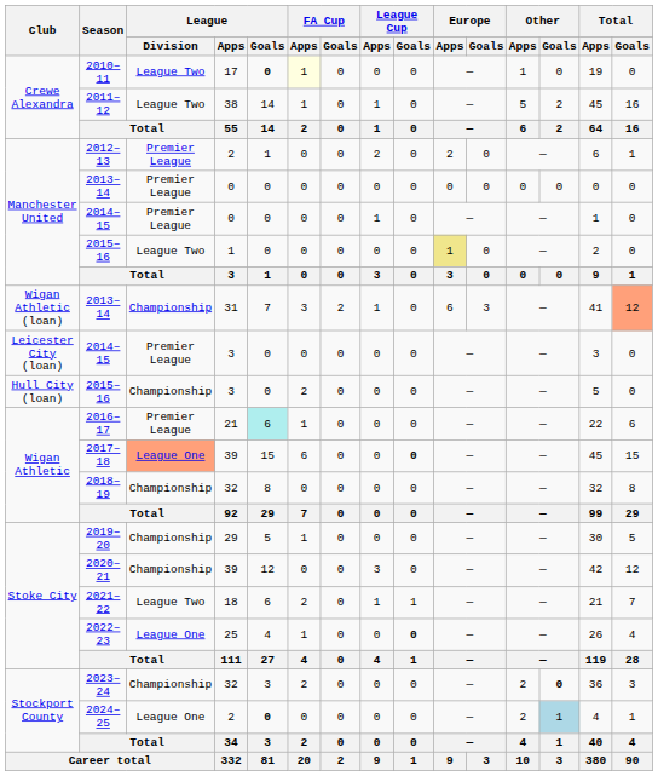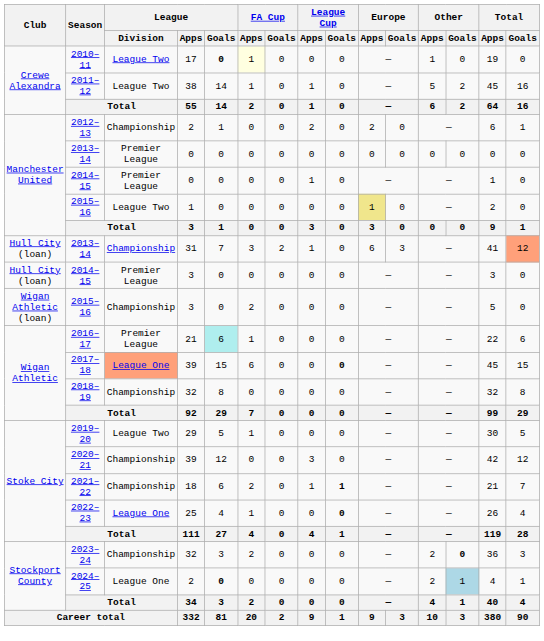 <table class="wikitable" style="text-align:center">
 <tr>
 <th rowspan="2">Club</th>
 <th rowspan="2">Season</th>
 <th colspan="3">League</th>
 <th colspan="2"><a href='#'>FA Cup</a></th>
 <th colspan="2"><a href='#'>League Cup</a></th>
 <th colspan="2">Europe</th>
 <th colspan="2">Other</th>
 <th colspan="2">Total</th>
 </tr>
 <tr>
 <th>Division</th>
 <th>Apps</th>
 <th>Goals</th>
 <th>Apps</th>
 <th>Goals</th>
 <th>Apps</th>
 <th>Goals</th>
 <th>Apps</th>
 <th>Goals</th>
 <th>Apps</th>
 <th>Goals</th>
 <th>Apps</th>
 <th>Goals</th>
 </tr>
 <tr>
 <td rowspan="3"><a href='#'>Crewe Alexandra</a></td>
 <td><a href='#'>2010–11</a></td>
 <td><a href='#'>League Two</a></td>
 <td>17</td>
 <td><strong>0</strong></td>
 <td style="background: lightyellow;">1</td>
 <td>0</td>
 <td>0</td>
 <td>0</td>
 <td colspan="2">—</td>
 <td>1</td>
 <td>0</td>
 <td>19</td>
 <td>0</td>
 </tr>
 <tr>
 <td><a href='#'>2011–12</a></td>
 <td>League Two</td>
 <td>38</td>
 <td>14</td>
 <td>1</td>
 <td>0</td>
 <td>1</td>
 <td>0</td>
 <td colspan="2">—</td>
 <td>5</td>
 <td>2</td>
 <td>45</td>
 <td>16</td>
 </tr>
 <tr>
 <th colspan=2>Total</th>
 <th>55</th>
 <th>14</th>
 <th>2</th>
 <th>0</th>
 <th>1</th>
 <th>0</th>
 <th colspan="2">—</th>
 <th>6</th>
 <th>2</th>
 <th>64</th>
 <th>16</th>
 </tr>
 <tr>
 <td rowspan=5><a href='#'>Manchester United</a></td>
 <td><a href='#'>2012–13</a></td>
-<td><a href='#'>Premier League</a></td>
+<td>Championship</td>
 <td>2</td>
 <td>1</td>
 <td>0</td>
 <td>0</td>
 <td>2</td>
 <td>0</td>
 <td>2</td>
 <td>0</td>
 <td colspan="2">—</td>
 <td>6</td>
 <td>1</td>
 </tr>
 <tr>
 <td><a href='#'>2013–14</a></td>
 <td>Premier League</td>
 <td>0</td>
 <td>0</td>
 <td>0</td>
 <td>0</td>
 <td>0</td>
 <td>0</td>
 <td>0</td>
 <td>0</td>
 <td>0</td>
 <td>0</td>
 <td>0</td>
 <td>0</td>
 </tr>
 <tr>
 <td><a href='#'>2014–15</a></td>
 <td>Premier League</td>
 <td>0</td>
 <td>0</td>
 <td>0</td>
 <td>0</td>
 <td>1</td>
 <td>0</td>
 <td colspan="2">—</td>
 <td colspan="2">—</td>
 <td>1</td>
 <td>0</td>
 </tr>
 <tr>
 <td><a href='#'>2015–16</a></td>
 <td>League Two</td>
 <td>1</td>
 <td>0</td>
 <td>0</td>
 <td>0</td>
 <td>0</td>
 <td>0</td>
 <td style="background: khaki;">1</td>
 <td>0</td>
 <td colspan="2">—</td>
 <td>2</td>
 <td>0</td>
 </tr>
 <tr>
 <th colspan=2>Total</th>
 <th>3</th>
 <th>1</th>
 <th>0</th>
 <th>0</th>
 <th>3</th>
 <th>0</th>
 <th>3</th>
 <th>0</th>
 <th>0</th>
 <th>0</th>
 <th>9</th>
 <th>1</th>
 </tr>
 <tr>
-<td><a href='#'>Wigan Athletic</a> (loan)</td>
+<td><a href='#'>Hull City</a> (loan)</td>
 <td><a href='#'>2013–14</a></td>
 <td><a href='#'>Championship</a></td>
 <td>31</td>
 <td>7</td>
 <td>3</td>
 <td>2</td>
 <td>1</td>
 <td>0</td>
 <td>6</td>
 <td>3</td>
 <td colspan="2">—</td>
 <td>41</td>
 <td style="background: lightsalmon;">12</td>
 </tr>
 <tr>
-<td><a href='#'>Leicester City</a> (loan)</td>
+<td><a href='#'>Hull City</a> (loan)</td>
 <td><a href='#'>2014–15</a></td>
 <td>Premier League</td>
 <td>3</td>
 <td>0</td>
 <td>0</td>
 <td>0</td>
 <td>0</td>
 <td>0</td>
 <td colspan="2">—</td>
 <td colspan="2">—</td>
 <td>3</td>
 <td>0</td>
 </tr>
 <tr>
-<td><a href='#'>Hull City</a> (loan)</td>
+<td><a href='#'>Wigan Athletic</a> (loan)</td>
 <td><a href='#'>2015–16</a></td>
 <td>Championship</td>
 <td>3</td>
 <td>0</td>
 <td>2</td>
 <td>0</td>
 <td>0</td>
 <td>0</td>
 <td colspan="2">—</td>
 <td colspan="2">—</td>
 <td>5</td>
 <td>0</td>
 </tr>
 <tr>
 <td rowspan="4"><a href='#'>Wigan Athletic</a></td>
 <td><a href='#'>2016–17</a></td>
 <td>Premier League</td>
 <td>21</td>
 <td style="background: paleturquoise;">6</td>
 <td>1</td>
 <td>0</td>
 <td>0</td>
 <td>0</td>
 <td colspan="2">—</td>
 <td colspan="2">—</td>
 <td>22</td>
 <td>6</td>
 </tr>
 <tr>
 <td><a href='#'>2017–18</a></td>
 <td style="background: lightsalmon;"><a href='#'>League One</a></td>
 <td>39</td>
 <td>15</td>
 <td>6</td>
 <td>0</td>
 <td>0</td>
 <td><strong>0</strong></td>
 <td colspan="2">—</td>
 <td colspan="2">—</td>
 <td>45</td>
 <td>15</td>
 </tr>
 <tr>
 <td><a href='#'>2018–19</a></td>
 <td>Championship</td>
 <td>32</td>
 <td>8</td>
 <td>0</td>
 <td>0</td>
 <td>0</td>
 <td>0</td>
 <td colspan="2">—</td>
 <td colspan="2">—</td>
 <td>32</td>
 <td>8</td>
 </tr>
 <tr>
 <th colspan="2">Total</th>
 <th>92</th>
 <th>29</th>
 <th>7</th>
 <th>0</th>
 <th>0</th>
 <th>0</th>
 <th colspan="2">—</th>
 <th colspan="2">—</th>
 <th>99</th>
 <th>29</th>
 </tr>
 <tr>
 <td rowspan=5><a href='#'>Stoke City</a></td>
 <td><a href='#'>2019–20</a></td>
-<td>Championship</td>
+<td>League Two</td>
 <td>29</td>
 <td>5</td>
 <td>1</td>
 <td>0</td>
 <td>0</td>
 <td>0</td>
 <td colspan="2">—</td>
 <td colspan="2">—</td>
 <td>30</td>
 <td>5</td>
 </tr>
 <tr>
 <td><a href='#'>2020–21</a></td>
 <td>Championship</td>
 <td>39</td>
 <td>12</td>
 <td>0</td>
 <td>0</td>
 <td>3</td>
 <td>0</td>
 <td colspan="2">—</td>
 <td colspan="2">—</td>
 <td>42</td>
 <td>12</td>
 </tr>
 <tr>
 <td><a href='#'>2021–22</a></td>
-<td>League Two</td>
+<td>Championship</td>
 <td>18</td>
 <td>6</td>
 <td>2</td>
 <td>0</td>
 <td>1</td>
-<td>1</td>
+<td><strong>1</strong></td>
 <td colspan="2">—</td>
 <td colspan="2">—</td>
 <td>21</td>
 <td>7</td>
 </tr>
 <tr>
 <td><a href='#'>2022–23</a></td>
 <td><a href='#'>League One</a></td>
 <td>25</td>
 <td>4</td>
 <td>1</td>
 <td>0</td>
 <td>0</td>
 <td><strong>0</strong></td>
 <td colspan="2">—</td>
 <td colspan="2">—</td>
 <td>26</td>
 <td>4</td>
 </tr>
 <tr>
 <th colspan=2>Total</th>
 <th>111</th>
 <th>27</th>
 <th>4</th>
 <th>0</th>
 <th>4</th>
 <th>1</th>
 <th colspan="2">—</th>
 <th colspan="2">—</th>
 <th>119</th>
 <th>28</th>
 </tr>
 <tr>
 <td rowspan=3><a href='#'>Stockport County</a></td>
 <td><a href='#'>2023–24</a></td>
 <td>Championship</td>
 <td>32</td>
 <td>3</td>
 <td>2</td>
 <td>0</td>
 <td>0</td>
 <td>0</td>
 <td colspan="2">—</td>
 <td>2</td>
 <td><strong>0</strong></td>
 <td>36</td>
 <td>3</td>
 </tr>
 <tr>
 <td><a href='#'>2024–25</a></td>
 <td>League One</td>
 <td>2</td>
 <td><strong>0</strong></td>
 <td>0</td>
 <td>0</td>
 <td>0</td>
 <td>0</td>
 <td colspan="2">—</td>
 <td>2</td>
 <td style="background: lightblue;">1</td>
 <td>4</td>
 <td>1</td>
 </tr>
 <tr>
 <th colspan=2>Total</th>
 <th>34</th>
 <th>3</th>
 <th>2</th>
 <th>0</th>
 <th>0</th>
 <th>0</th>
 <th colspan="2">—</th>
 <th>4</th>
 <th>1</th>
 <th>40</th>
 <th>4</th>
 </tr>
 <tr>
 <th colspan="3">Career total</th>
 <th>332</th>
 <th>81</th>
 <th>20</th>
 <th>2</th>
 <th>9</th>
 <th>1</th>
 <th>9</th>
 <th>3</th>
 <th>10</th>
 <th>3</th>
 <th>380</th>
 <th>90</th>
 </tr>
 </table>
